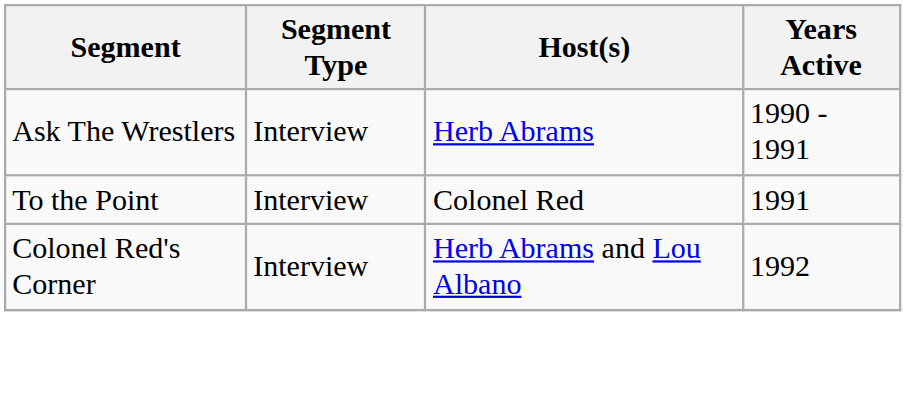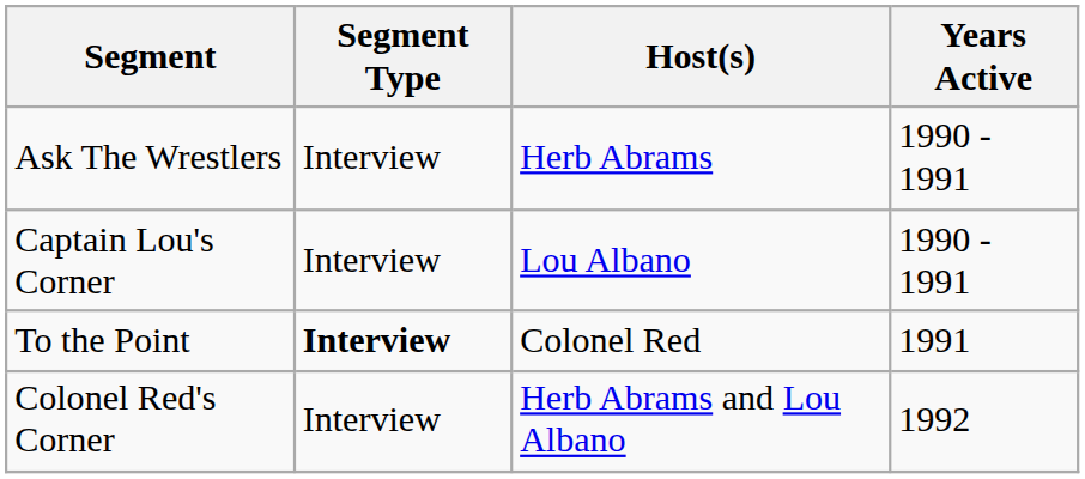 <table class="sortable wikitable" style="font-size:85%; text-align:left; width:65%;">
 <tr>
 <th>Segment</th>
 <th>Segment Type</th>
 <th>Host(s)</th>
 <th>Years Active</th>
 </tr>
 <tr>
 <td>Ask The Wrestlers</td>
 <td>Interview</td>
 <td><a href='#'>Herb Abrams</a></td>
 <td>1990 - 1991</td>
 </tr>
 <tr>
+<td>Captain Lou's Corner</td>
+<td>Interview</td>
+<td><a href='#'>Lou Albano</a></td>
+<td>1990 - 1991</td>
+</tr>
+<tr>
 <td>To the Point</td>
-<td>Interview</td>
+<td><strong>Interview</strong></td>
 <td>Colonel Red</td>
 <td>1991</td>
 </tr>
 <tr>
 <td>Colonel Red's Corner</td>
 <td>Interview</td>
 <td><a href='#'>Herb Abrams</a> and <a href='#'>Lou Albano</a></td>
 <td>1992</td>
 </tr>
 <tr>
 </tr>
 </table>
